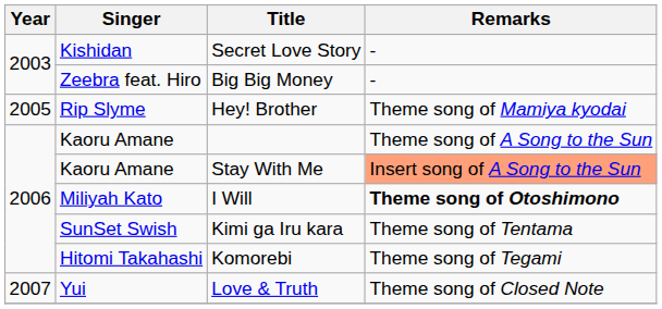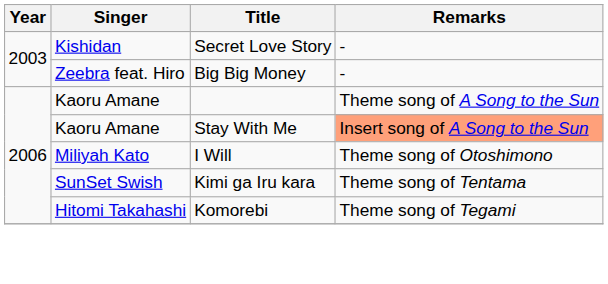 <table class="wikitable">
 <tr>
 <th>Year</th>
 <th>Singer</th>
 <th>Title</th>
 <th>Remarks</th>
 </tr>
 <tr>
 <td rowspan="2">2003</td>
 <td><a href='#'>Kishidan</a></td>
 <td>Secret Love Story</td>
 <td>-</td>
 </tr>
 <tr>
 <td><a href='#'>Zeebra</a> feat. Hiro</td>
 <td>Big Big Money</td>
 <td>-</td>
 </tr>
 <tr>
-<td>2005</td>
-<td><a href='#'>Rip Slyme</a></td>
-<td>Hey! Brother</td>
-<td>Theme song of <em><a href='#'>Mamiya kyodai</a></em></td>
-</tr>
-<tr>
 <td rowspan="5">2006</td>
 <td>Kaoru Amane</td>
 <td></td>
 <td>Theme song of <em><a href='#'>A Song to the Sun</a></em></td>
 </tr>
 <tr>
 <td>Kaoru Amane</td>
 <td>Stay With Me</td>
 <td style="background: lightsalmon;">Insert song of <em><a href='#'>A Song to the Sun</a></em></td>
 </tr>
 <tr>
 <td><a href='#'>Miliyah Kato</a></td>
 <td>I Will</td>
-<td><strong>Theme song of <em>Otoshimono</em></strong></td>
+<td>Theme song of <em>Otoshimono</em></td>
 </tr>
 <tr>
 <td><a href='#'>SunSet Swish</a></td>
 <td>Kimi ga Iru kara </td>
 <td>Theme song of <em>Tentama</em></td>
 </tr>
 <tr>
 <td><a href='#'>Hitomi Takahashi</a></td>
 <td>Komorebi</td>
 <td>Theme song of <em>Tegami</em></td>
 </tr>
 <tr>
-<td>2007</td>
-<td><a href='#'>Yui</a></td>
-<td><a href='#'>Love & Truth</a></td>
-<td>Theme song of <em>Closed Note</em></td>
-</tr>
-<tr>
 </tr>
 </table>
